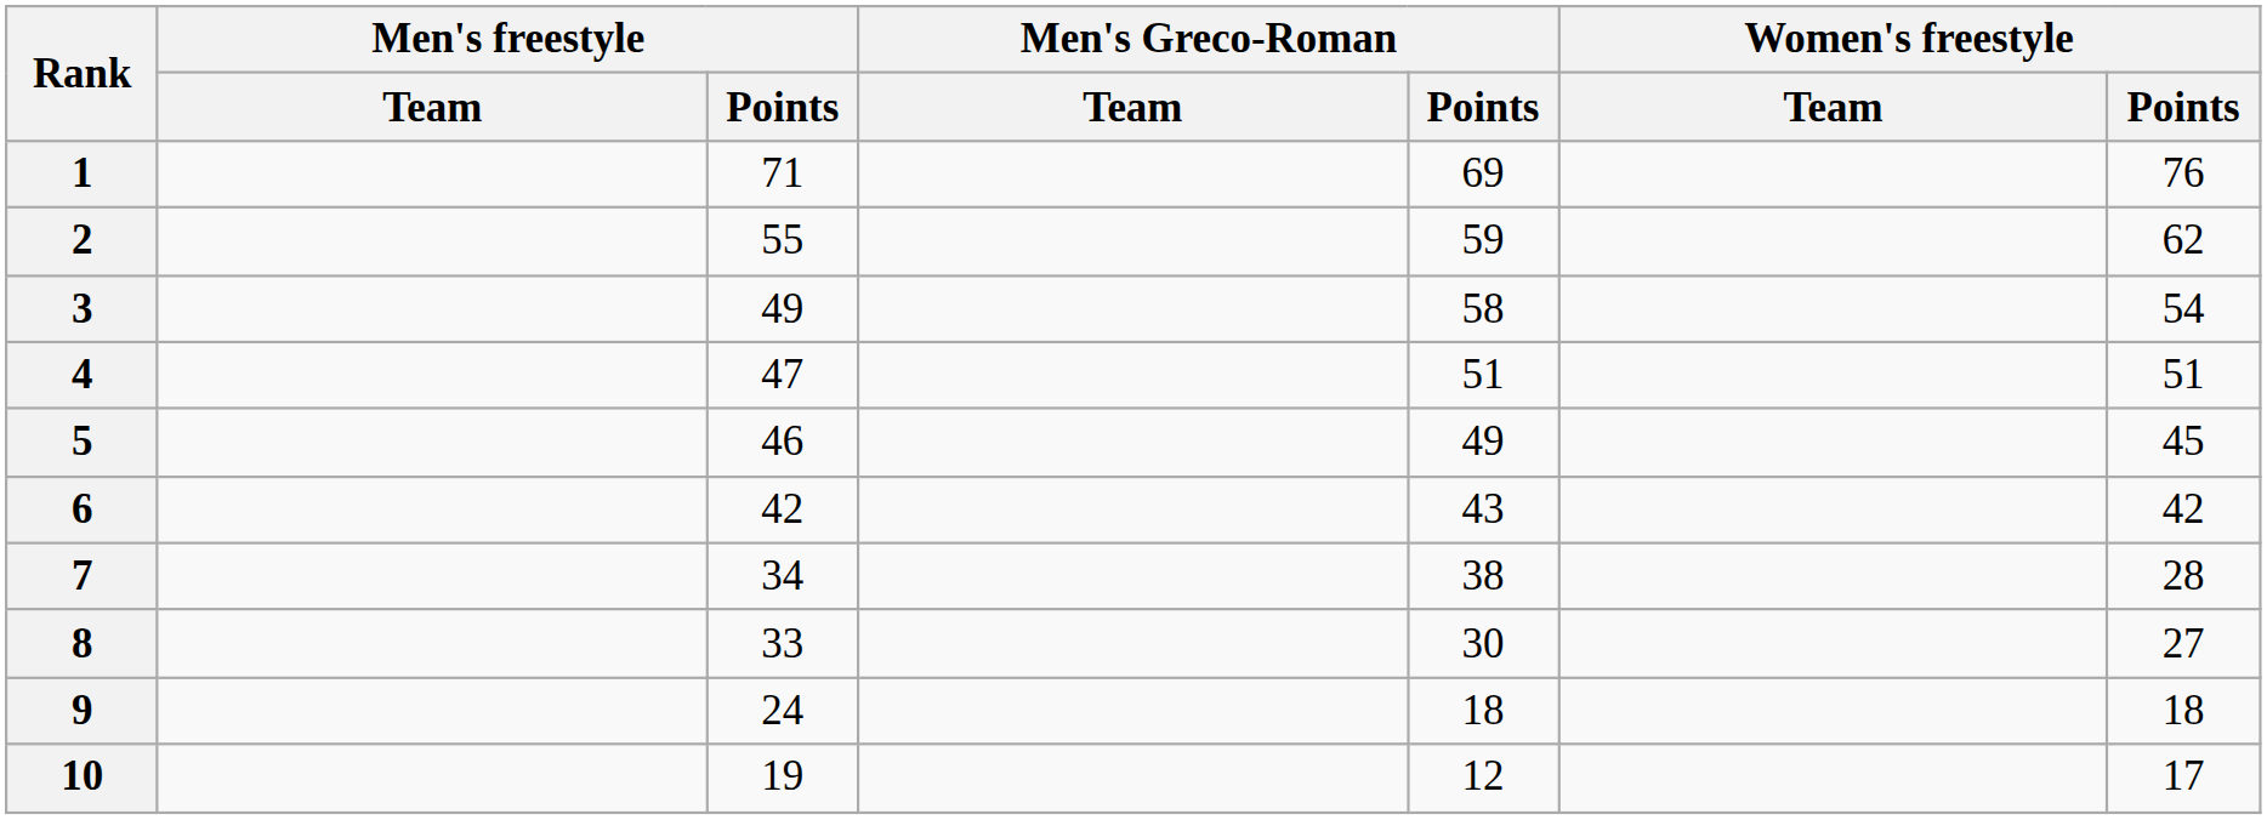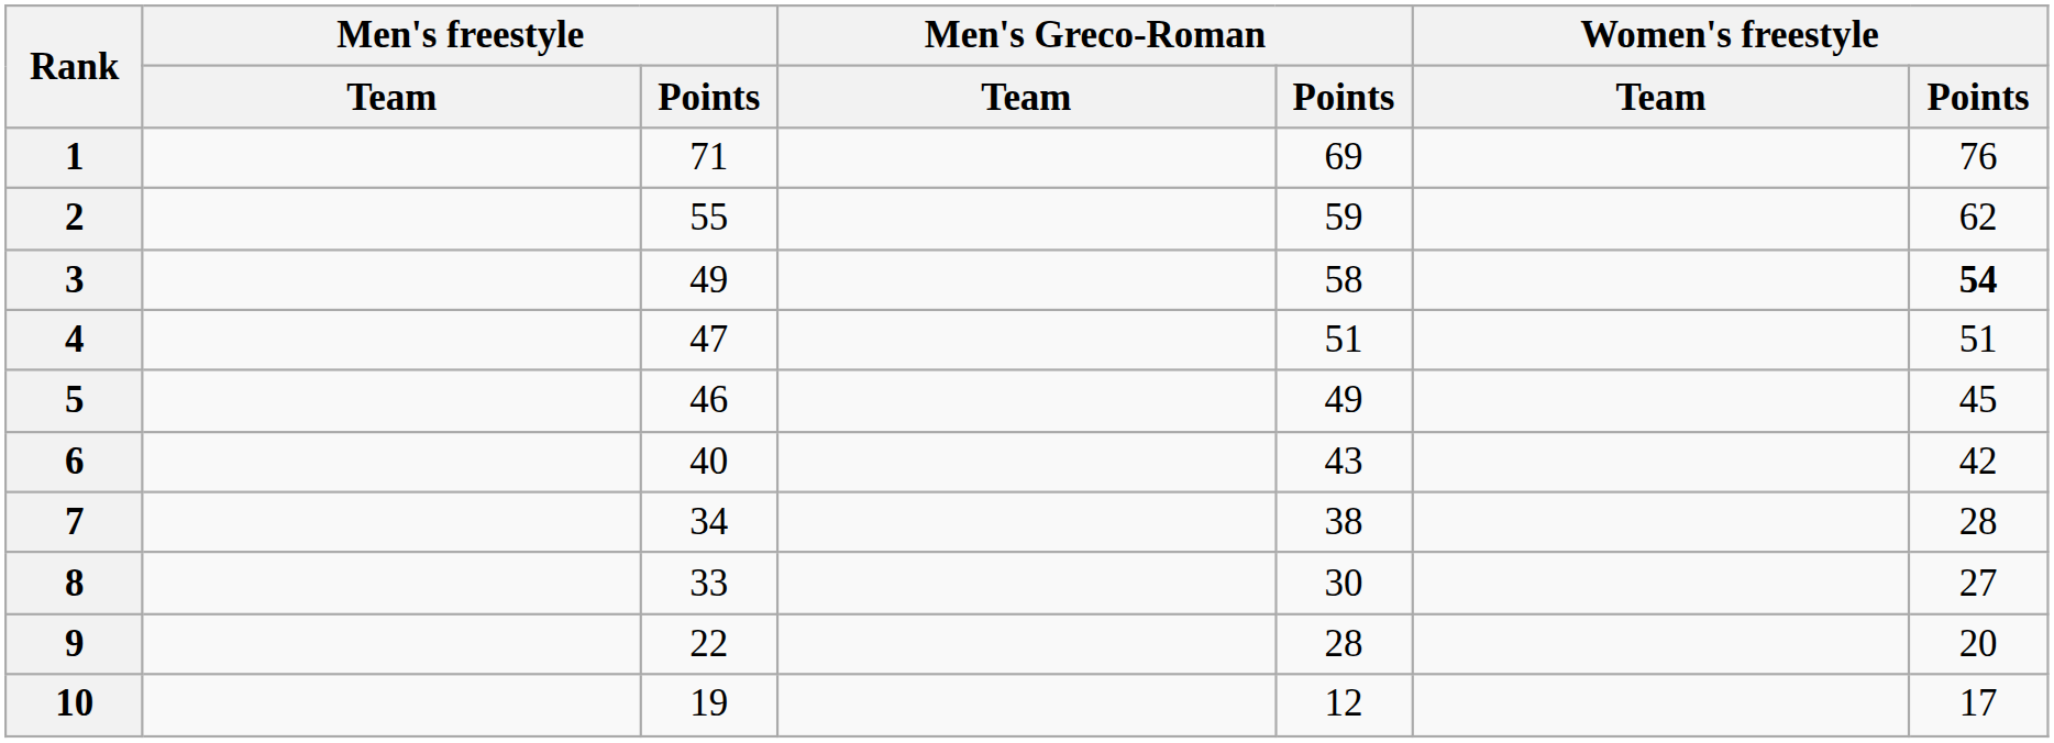 <table class="wikitable" style="text-align:center;">
 <tr>
 <th width=50 rowspan="2">Rank</th>
 <th colspan="2">Men's freestyle</th>
 <th colspan="2">Men's Greco-Roman</th>
 <th colspan="2">Women's freestyle</th>
 </tr>
 <tr>
 <th width=200>Team</th>
 <th width=50>Points</th>
 <th width=200>Team</th>
 <th width=50>Points</th>
 <th width=200>Team</th>
 <th width=50>Points</th>
 </tr>
 <tr>
 <th>1</th>
 <td align=left></td>
 <td>71</td>
 <td align=left></td>
 <td>69</td>
 <td align=left></td>
 <td>76</td>
 </tr>
 <tr>
 <th>2</th>
 <td align=left></td>
 <td>55</td>
 <td align=left></td>
 <td>59</td>
 <td align=left></td>
 <td>62</td>
 </tr>
 <tr>
 <th>3</th>
 <td align=left></td>
 <td>49</td>
 <td align=left></td>
 <td>58</td>
 <td align=left></td>
-<td>54</td>
+<td><strong>54</strong></td>
 </tr>
 <tr>
 <th>4</th>
 <td align=left></td>
 <td>47</td>
 <td align=left></td>
 <td>51</td>
 <td align=left></td>
 <td>51</td>
 </tr>
 <tr>
 <th>5</th>
 <td align=left></td>
 <td>46</td>
 <td align=left></td>
 <td>49</td>
 <td align=left></td>
 <td>45</td>
 </tr>
 <tr>
 <th>6</th>
 <td align=left></td>
-<td>42</td>
+<td>40</td>
 <td align=left></td>
 <td>43</td>
 <td align=left></td>
 <td>42</td>
 </tr>
 <tr>
 <th>7</th>
 <td align=left></td>
 <td>34</td>
 <td align=left></td>
 <td>38</td>
 <td align=left></td>
 <td>28</td>
 </tr>
 <tr>
 <th>8</th>
 <td align=left></td>
 <td>33</td>
 <td align=left></td>
 <td>30</td>
 <td align=left></td>
 <td>27</td>
 </tr>
 <tr>
 <th>9</th>
 <td align=left></td>
-<td>24</td>
+<td>22</td>
 <td align=left></td>
-<td>18</td>
+<td>28</td>
 <td align=left></td>
-<td>18</td>
+<td>20</td>
 </tr>
 <tr>
 <th>10</th>
 <td align=left></td>
 <td>19</td>
 <td align=left></td>
 <td>12</td>
 <td align=left></td>
 <td>17</td>
 </tr>
 </table>
